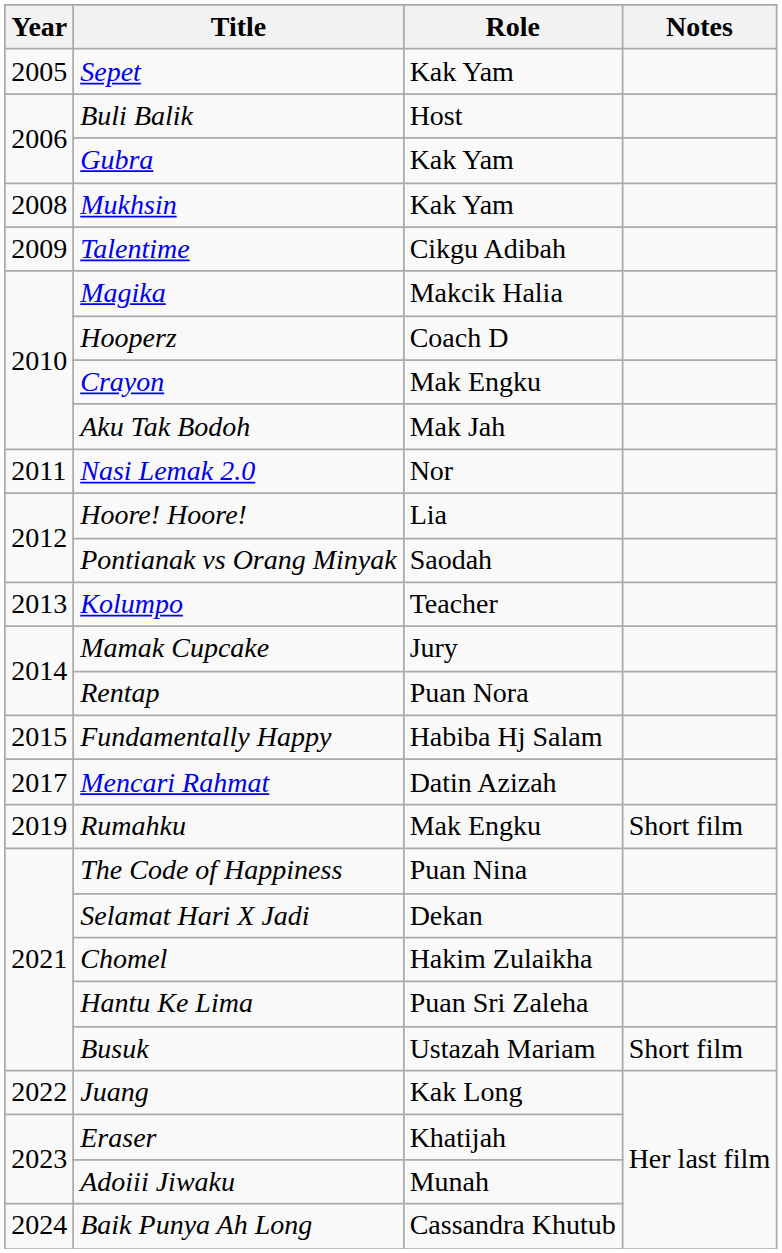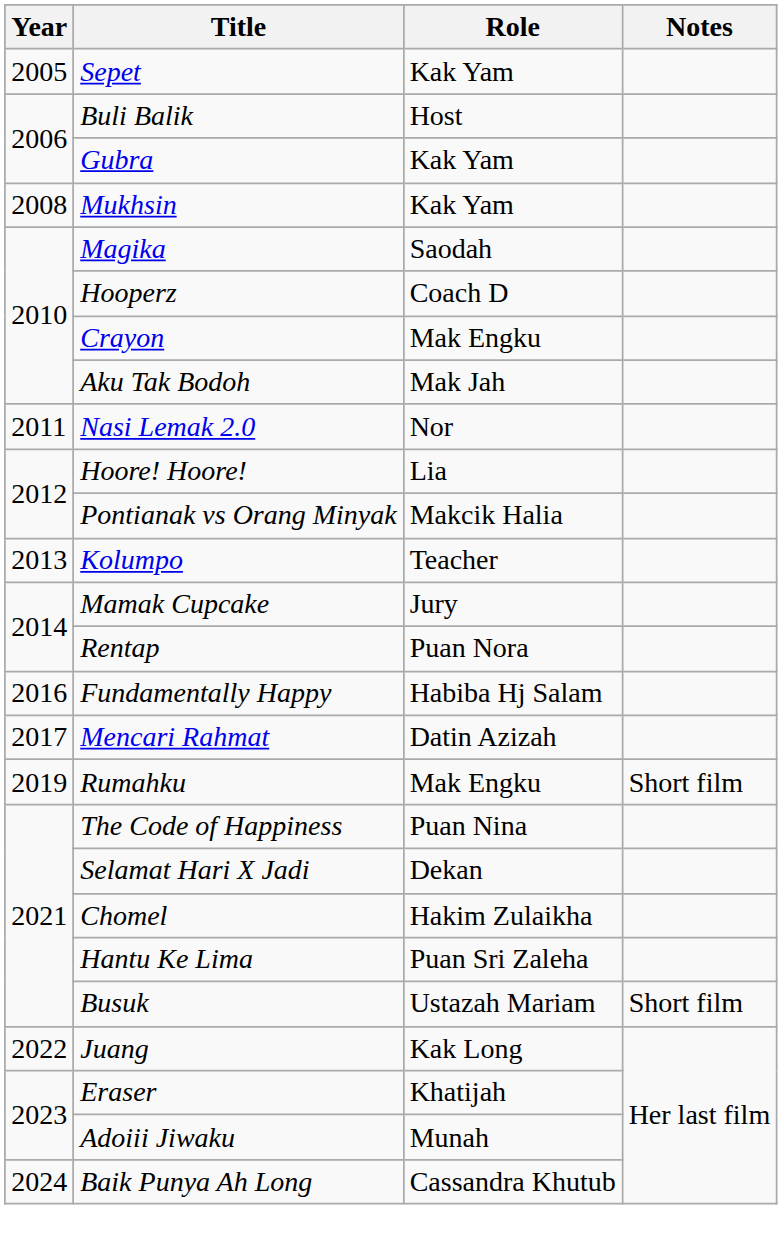 <table class="wikitable">
 <tr>
 <th>Year</th>
 <th>Title</th>
 <th>Role</th>
 <th>Notes</th>
 </tr>
 <tr>
 <td>2005</td>
 <td><em><a href='#'>Sepet</a></em></td>
 <td>Kak Yam</td>
 <td></td>
 </tr>
 <tr>
 <td rowspan="2">2006</td>
 <td><em>Buli Balik</em></td>
 <td>Host</td>
 <td></td>
 </tr>
 <tr>
 <td><em><a href='#'>Gubra</a></em></td>
 <td>Kak Yam</td>
 <td></td>
 </tr>
 <tr>
 <td>2008</td>
 <td><em><a href='#'>Mukhsin</a></em></td>
 <td>Kak Yam</td>
 <td></td>
 </tr>
 <tr>
-<td>2009</td>
-<td><em><a href='#'>Talentime</a></em></td>
-<td>Cikgu Adibah</td>
-<td></td>
-</tr>
-<tr>
 <td rowspan="4">2010</td>
 <td><em><a href='#'>Magika</a></em></td>
-<td>Makcik Halia</td>
+<td>Saodah</td>
 <td></td>
 </tr>
 <tr>
 <td><em>Hooperz</em></td>
 <td>Coach D</td>
 <td></td>
 </tr>
 <tr>
 <td><em><a href='#'>Crayon</a></em></td>
 <td>Mak Engku</td>
 <td></td>
 </tr>
 <tr>
 <td><em>Aku Tak Bodoh</em></td>
 <td>Mak Jah</td>
 <td></td>
 </tr>
 <tr>
 <td>2011</td>
 <td><em><a href='#'>Nasi Lemak 2.0</a></em></td>
 <td>Nor</td>
 <td></td>
 </tr>
 <tr>
 <td rowspan="2">2012</td>
 <td><em>Hoore! Hoore!</em></td>
 <td>Lia</td>
 <td></td>
 </tr>
 <tr>
 <td><em>Pontianak vs Orang Minyak</em></td>
-<td>Saodah</td>
+<td>Makcik Halia</td>
 <td></td>
 </tr>
 <tr>
 <td>2013</td>
 <td><em><a href='#'>Kolumpo</a></em></td>
 <td>Teacher</td>
 <td></td>
 </tr>
 <tr>
 <td rowspan="2">2014</td>
 <td><em>Mamak Cupcake</em></td>
 <td>Jury</td>
 <td></td>
 </tr>
 <tr>
 <td><em>Rentap</em></td>
 <td>Puan Nora</td>
 <td></td>
 </tr>
 <tr>
-<td>2015</td>
+<td>2016</td>
 <td><em>Fundamentally Happy</em></td>
 <td>Habiba Hj Salam</td>
 <td></td>
 </tr>
 <tr>
 <td>2017</td>
 <td><em><a href='#'>Mencari Rahmat</a></em></td>
 <td>Datin Azizah</td>
 <td></td>
 </tr>
 <tr>
 <td>2019</td>
 <td><em>Rumahku</em></td>
 <td>Mak Engku</td>
 <td>Short film</td>
 </tr>
 <tr>
 <td rowspan="5">2021</td>
 <td><em>The Code of Happiness</em></td>
 <td>Puan Nina</td>
 <td></td>
 </tr>
 <tr>
 <td><em>Selamat Hari X Jadi</em></td>
 <td>Dekan</td>
 <td></td>
 </tr>
 <tr>
 <td><em>Chomel</em></td>
 <td>Hakim Zulaikha</td>
 <td></td>
 </tr>
 <tr>
 <td><em>Hantu Ke Lima</em></td>
 <td>Puan Sri Zaleha</td>
 <td></td>
 </tr>
 <tr>
 <td><em>Busuk</em></td>
 <td>Ustazah Mariam</td>
 <td>Short film</td>
 </tr>
 <tr>
 <td>2022</td>
 <td><em>Juang</em></td>
 <td>Kak Long</td>
 <td rowspan="4">Her last film</td>
 </tr>
 <tr>
 <td rowspan="2">2023</td>
 <td><em>Eraser</em></td>
 <td>Khatijah</td>
 </tr>
 <tr>
 <td><em>Adoiii Jiwaku</em></td>
 <td>Munah</td>
 </tr>
 <tr>
 <td>2024</td>
 <td><em>Baik Punya Ah Long</em></td>
 <td>Cassandra Khutub</td>
 </tr>
 </table>
